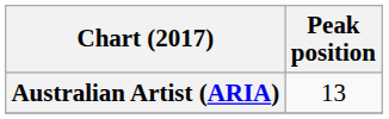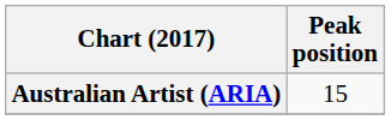 <table class="wikitable sortable plainrowheaders" style="text-align:center">
 <tr>
 <th scope="col">Chart (2017)</th>
 <th scope="col">Peak<br>position</th>
 </tr>
 <tr>
 <th scope="row">Australian Artist (<a href='#'>ARIA</a>)</th>
-<td>13</td>
+<td>15</td>
 </tr>
 <tr>
 </tr>
 </table>
